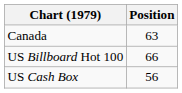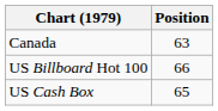 <table class="wikitable sortable">
 <tr>
 <th align="left">Chart (1979)</th>
 <th style="text-align:center;">Position</th>
 </tr>
 <tr>
 <td>Canada</td>
 <td style="text-align:center;">63</td>
 </tr>
 <tr>
 <td>US <em>Billboard</em> Hot 100</td>
 <td style="text-align:center;">66</td>
 </tr>
 <tr>
 <td>US <em>Cash Box</em></td>
-<td style="text-align:center;">56</td>
+<td style="text-align:center;">65</td>
 </tr>
 </table>
